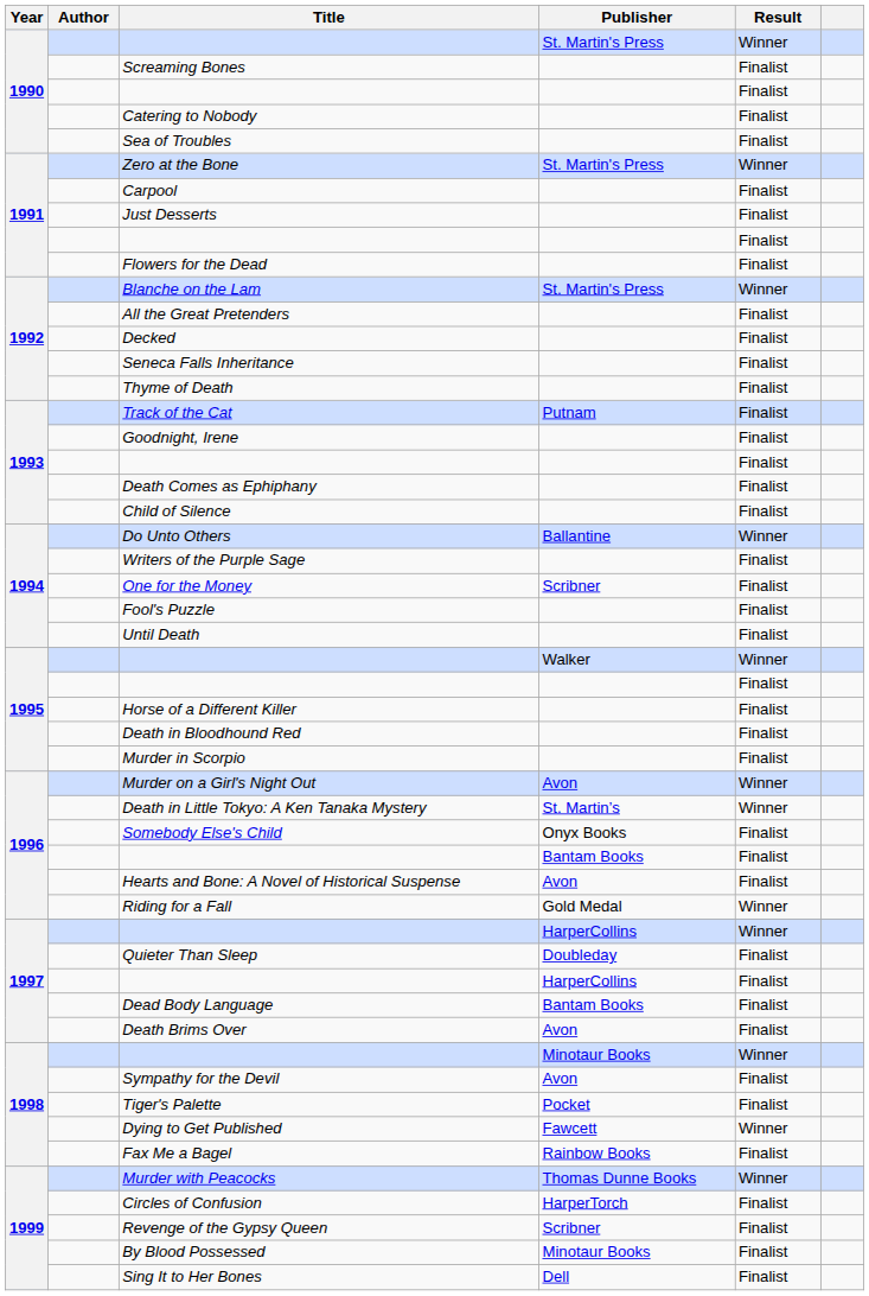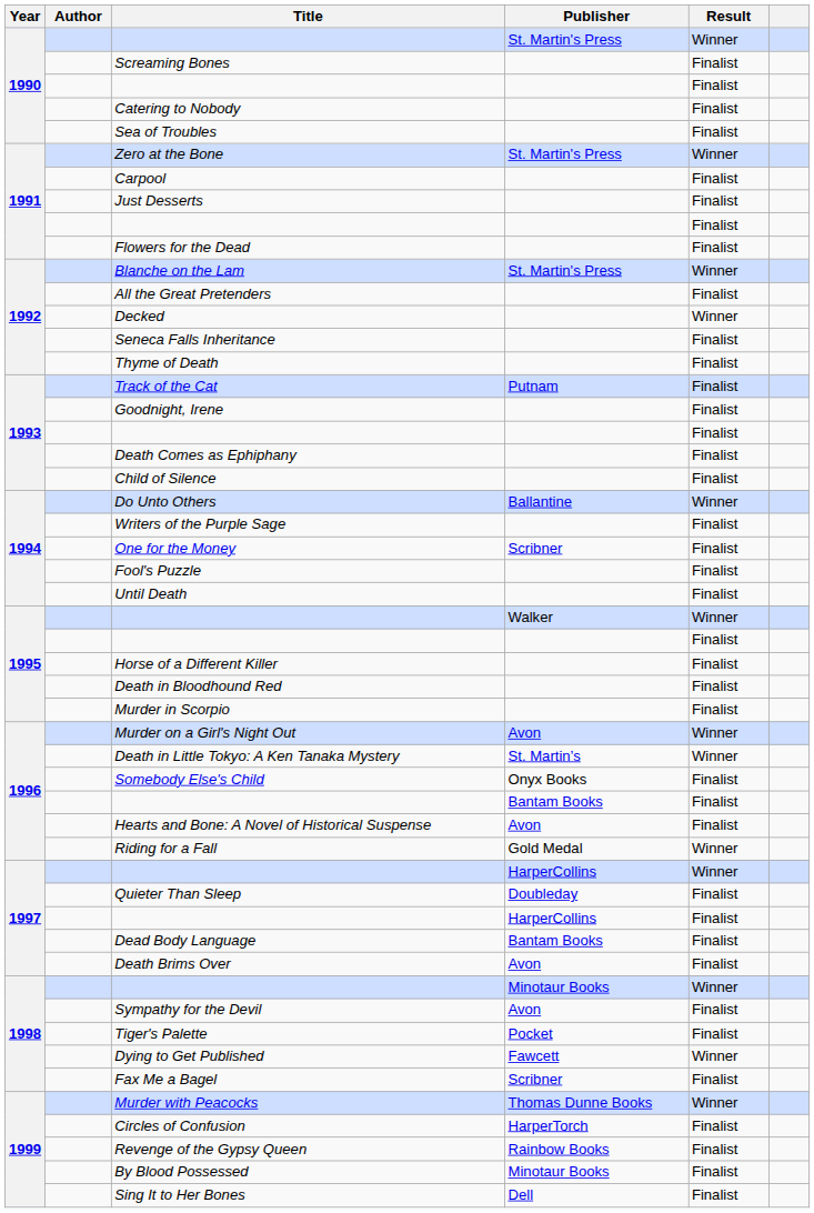 <table class="wikitable sortable mw-collapsible" style="width:100%">
 <tr>
 <th scope="col" width="5%">Year</th>
 <th>Author</th>
 <th>Title</th>
 <th>Publisher</th>
 <th scope="col" width="10%">Result</th>
 <th scope="col" width="5%"></th>
 </tr>
 <tr style="background:#cddeff">
 <th rowspan="5"><a href='#'>1990</a></th>
 <td></td>
 <td><em></em></td>
 <td><a href='#'>St. Martin's Press</a></td>
 <td>Winner</td>
 <td></td>
 </tr>
 <tr>
 <td></td>
 <td><em>Screaming Bones</em></td>
 <td></td>
 <td>Finalist</td>
 <td></td>
 </tr>
 <tr>
 <td></td>
 <td><em></em></td>
 <td></td>
 <td>Finalist</td>
 <td></td>
 </tr>
 <tr>
 <td></td>
 <td><em>Catering to Nobody</em></td>
 <td></td>
 <td>Finalist</td>
 <td></td>
 </tr>
 <tr>
 <td></td>
 <td><em>Sea of Troubles</em></td>
 <td></td>
 <td>Finalist</td>
 <td></td>
 </tr>
 <tr style="background:#cddeff">
 <th rowspan="5"><a href='#'>1991</a></th>
 <td></td>
 <td><em>Zero at the Bone</em></td>
 <td><a href='#'>St. Martin's Press</a></td>
 <td>Winner</td>
 <td></td>
 </tr>
 <tr>
 <td></td>
 <td><em>Carpool</em></td>
 <td></td>
 <td>Finalist</td>
 <td></td>
 </tr>
 <tr>
 <td></td>
 <td><em>Just Desserts</em></td>
 <td></td>
 <td>Finalist</td>
 <td></td>
 </tr>
 <tr>
 <td></td>
 <td><em></em></td>
 <td></td>
 <td>Finalist</td>
 <td></td>
 </tr>
 <tr>
 <td></td>
 <td><em>Flowers for the Dead</em></td>
 <td></td>
 <td>Finalist</td>
 <td></td>
 </tr>
 <tr style="background:#cddeff">
 <th rowspan="5"><a href='#'>1992</a></th>
 <td></td>
 <td><em><a href='#'>Blanche on the Lam</a></em></td>
 <td><a href='#'>St. Martin's Press</a></td>
 <td>Winner</td>
 <td></td>
 </tr>
 <tr>
 <td></td>
 <td><em>All the Great Pretenders</em></td>
 <td></td>
 <td>Finalist</td>
 <td></td>
 </tr>
 <tr>
 <td></td>
 <td><em>Decked</em></td>
 <td></td>
-<td>Finalist</td>
+<td>Winner</td>
 <td></td>
 </tr>
 <tr>
 <td></td>
 <td><em>Seneca Falls Inheritance</em></td>
 <td></td>
 <td>Finalist</td>
 <td></td>
 </tr>
 <tr>
 <td></td>
 <td><em>Thyme of Death</em></td>
 <td></td>
 <td>Finalist</td>
 <td></td>
 </tr>
 <tr style="background:#cddeff">
 <th rowspan="5"><a href='#'>1993</a></th>
 <td></td>
 <td><em><a href='#'>Track of the Cat</a></em></td>
 <td><a href='#'>Putnam</a></td>
 <td>Finalist</td>
 <td></td>
 </tr>
 <tr>
 <td></td>
 <td><em>Goodnight, Irene</em></td>
 <td></td>
 <td>Finalist</td>
 <td></td>
 </tr>
 <tr>
 <td></td>
 <td><em></em></td>
 <td></td>
 <td>Finalist</td>
 <td></td>
 </tr>
 <tr>
 <td></td>
 <td><em>Death Comes as Ephiphany</em></td>
 <td></td>
 <td>Finalist</td>
 <td></td>
 </tr>
 <tr>
 <td></td>
 <td><em>Child of Silence</em></td>
 <td></td>
 <td>Finalist</td>
 <td></td>
 </tr>
 <tr style="background:#cddeff">
 <th rowspan="5"><a href='#'>1994</a></th>
 <td></td>
 <td><em>Do Unto Others</em></td>
 <td><a href='#'>Ballantine</a></td>
 <td>Winner</td>
 <td></td>
 </tr>
 <tr>
 <td></td>
 <td><em>Writers of the Purple Sage</em></td>
 <td></td>
 <td>Finalist</td>
 <td></td>
 </tr>
 <tr>
 <td></td>
 <td><em><a href='#'>One for the Money</a></em></td>
 <td><a href='#'>Scribner</a></td>
 <td>Finalist</td>
 <td></td>
 </tr>
 <tr>
 <td></td>
 <td><em>Fool's Puzzle</em></td>
 <td></td>
 <td>Finalist</td>
 <td></td>
 </tr>
 <tr>
 <td></td>
 <td><em>Until Death</em></td>
 <td></td>
 <td>Finalist</td>
 <td></td>
 </tr>
 <tr style="background:#cddeff">
 <th rowspan="5"><a href='#'>1995</a></th>
 <td></td>
 <td><em></em></td>
 <td>Walker</td>
 <td>Winner</td>
 <td></td>
 </tr>
 <tr>
 <td></td>
 <td><em></em></td>
 <td></td>
 <td>Finalist</td>
 <td></td>
 </tr>
 <tr>
 <td></td>
 <td><em>Horse of a Different Killer</em></td>
 <td></td>
 <td>Finalist</td>
 <td></td>
 </tr>
 <tr>
 <td></td>
 <td><em>Death in Bloodhound Red</em></td>
 <td></td>
 <td>Finalist</td>
 <td></td>
 </tr>
 <tr>
 <td></td>
 <td><em>Murder in Scorpio</em></td>
 <td></td>
 <td>Finalist</td>
 <td></td>
 </tr>
 <tr style="background:#cddeff">
 <th rowspan="6"><a href='#'>1996</a></th>
 <td></td>
 <td><em>Murder on a Girl's Night Out</em></td>
 <td><a href='#'>Avon</a></td>
 <td>Winner</td>
 <td></td>
 </tr>
 <tr>
 <td></td>
 <td><em>Death in Little Tokyo: A Ken Tanaka Mystery</em></td>
 <td><a href='#'>St. Martin’s</a></td>
 <td>Winner</td>
 <td></td>
 </tr>
 <tr>
 <td></td>
 <td><em><a href='#'>Somebody Else's Child</a></em></td>
 <td>Onyx Books</td>
 <td>Finalist</td>
 <td></td>
 </tr>
 <tr>
 <td></td>
 <td><em></em></td>
 <td><a href='#'>Bantam Books</a></td>
 <td>Finalist</td>
 <td></td>
 </tr>
 <tr>
 <td></td>
 <td><em>Hearts and Bone: A Novel of Historical Suspense</em></td>
 <td><a href='#'>Avon</a></td>
 <td>Finalist</td>
 <td></td>
 </tr>
 <tr>
 <td></td>
 <td><em>Riding for a Fall</em></td>
 <td>Gold Medal</td>
 <td>Winner</td>
 <td></td>
 </tr>
 <tr style="background:#cddeff">
 <th rowspan="5"><a href='#'>1997</a></th>
 <td></td>
 <td><em></em></td>
 <td><a href='#'>HarperCollins</a></td>
 <td>Winner</td>
 <td></td>
 </tr>
 <tr>
 <td></td>
 <td><em>Quieter Than Sleep</em></td>
 <td><a href='#'>Doubleday</a></td>
 <td>Finalist</td>
 <td></td>
 </tr>
 <tr>
 <td></td>
 <td><em></em></td>
 <td><a href='#'>HarperCollins</a></td>
 <td>Finalist</td>
 <td></td>
 </tr>
 <tr>
 <td></td>
 <td><em>Dead Body Language</em></td>
 <td><a href='#'>Bantam Books</a></td>
 <td>Finalist</td>
 <td></td>
 </tr>
 <tr>
 <td></td>
 <td><em>Death Brims Over</em></td>
 <td><a href='#'>Avon</a></td>
 <td>Finalist</td>
 <td></td>
 </tr>
 <tr style="background:#cddeff">
 <th rowspan="5"><a href='#'>1998</a></th>
 <td></td>
 <td><em></em></td>
 <td><a href='#'>Minotaur Books</a></td>
 <td>Winner</td>
 <td></td>
 </tr>
 <tr>
 <td></td>
 <td><em>Sympathy for the Devil</em></td>
 <td><a href='#'>Avon</a></td>
 <td>Finalist</td>
 <td></td>
 </tr>
 <tr>
 <td></td>
 <td><em>Tiger's Palette</em></td>
 <td><a href='#'>Pocket</a></td>
 <td>Finalist</td>
 <td></td>
 </tr>
 <tr>
 <td></td>
 <td><em>Dying to Get Published</em></td>
 <td><a href='#'>Fawcett</a></td>
 <td>Winner</td>
 <td></td>
 </tr>
 <tr>
 <td></td>
 <td><em>Fax Me a Bagel</em></td>
-<td><a href='#'>Rainbow Books</a></td>
+<td><a href='#'>Scribner</a></td>
 <td>Finalist</td>
 <td></td>
 </tr>
 <tr style="background:#cddeff">
 <th rowspan="5"><a href='#'>1999</a></th>
 <td></td>
 <td><em><a href='#'>Murder with Peacocks</a></em></td>
 <td><a href='#'>Thomas Dunne Books</a></td>
 <td>Winner</td>
 <td></td>
 </tr>
 <tr>
 <td></td>
 <td><em>Circles of Confusion</em></td>
 <td><a href='#'>HarperTorch</a></td>
 <td>Finalist</td>
 <td></td>
 </tr>
 <tr>
 <td></td>
 <td><em>Revenge of the Gypsy Queen</em></td>
-<td><a href='#'>Scribner</a></td>
+<td><a href='#'>Rainbow Books</a></td>
 <td>Finalist</td>
 <td></td>
 </tr>
 <tr>
 <td></td>
 <td><em>By Blood Possessed</em></td>
 <td><a href='#'>Minotaur Books</a></td>
 <td>Finalist</td>
 <td></td>
 </tr>
 <tr>
 <td></td>
 <td><em>Sing It to Her Bones</em></td>
 <td><a href='#'>Dell</a></td>
 <td>Finalist</td>
 <td></td>
 </tr>
 </table>
